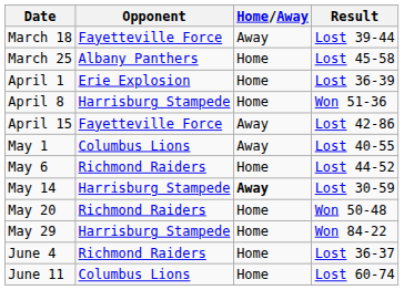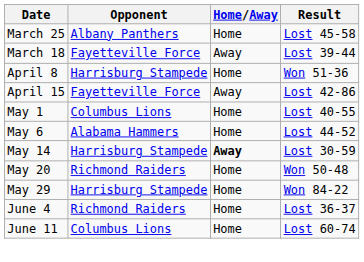 <table class="wikitable">
 <tr>
 <th>Date</th>
 <th>Opponent</th>
 <th><a href='#'>Home</a>/<a href='#'>Away</a></th>
 <th>Result</th>
 </tr>
 <tr>
-<td>March 18</td>
-<td><a href='#'>Fayetteville Force</a></td>
-<td>Away</td>
-<td><a href='#'>Lost</a> 39-44</td>
-</tr>
-<tr>
 <td>March 25</td>
 <td><a href='#'>Albany Panthers</a></td>
 <td>Home</td>
 <td><a href='#'>Lost</a> 45-58</td>
 </tr>
 <tr>
-<td>April 1</td>
-<td><a href='#'>Erie Explosion</a></td>
-<td>Home</td>
-<td><a href='#'>Lost</a> 36-39</td>
+<td>March 18</td>
+<td><a href='#'>Fayetteville Force</a></td>
+<td>Away</td>
+<td><a href='#'>Lost</a> 39-44</td>
 </tr>
 <tr>
 <td>April 8</td>
 <td><a href='#'>Harrisburg Stampede</a></td>
 <td>Home</td>
 <td><a href='#'>Won</a> 51-36</td>
 </tr>
 <tr>
 <td>April 15</td>
 <td><a href='#'>Fayetteville Force</a></td>
 <td>Away</td>
 <td><a href='#'>Lost</a> 42-86</td>
 </tr>
 <tr>
 <td>May 1</td>
 <td><a href='#'>Columbus Lions</a></td>
-<td>Away</td>
+<td>Home</td>
 <td><a href='#'>Lost</a> 40-55</td>
 </tr>
 <tr>
 <td>May 6</td>
-<td><a href='#'>Richmond Raiders</a></td>
+<td><a href='#'>Alabama Hammers</a></td>
 <td>Home</td>
 <td><a href='#'>Lost</a> 44-52</td>
 </tr>
 <tr>
 <td>May 14</td>
 <td><a href='#'>Harrisburg Stampede</a></td>
 <td><strong>Away</strong></td>
 <td><a href='#'>Lost</a> 30-59</td>
 </tr>
 <tr>
 <td>May 20</td>
 <td><a href='#'>Richmond Raiders</a></td>
 <td>Home</td>
 <td><a href='#'>Won</a> 50-48</td>
 </tr>
 <tr>
 <td>May 29</td>
 <td><a href='#'>Harrisburg Stampede</a></td>
 <td>Home</td>
 <td><a href='#'>Won</a> 84-22</td>
 </tr>
 <tr>
 <td>June 4</td>
 <td><a href='#'>Richmond Raiders</a></td>
 <td>Home</td>
 <td><a href='#'>Lost</a> 36-37</td>
 </tr>
 <tr>
 <td>June 11</td>
 <td><a href='#'>Columbus Lions</a></td>
 <td>Home</td>
 <td><a href='#'>Lost</a> 60-74</td>
 </tr>
 </table>
